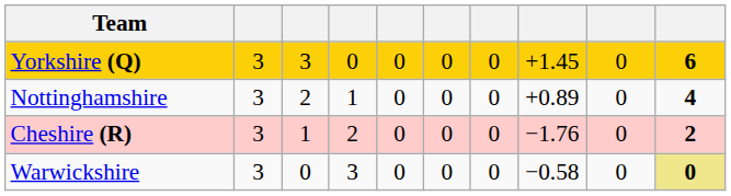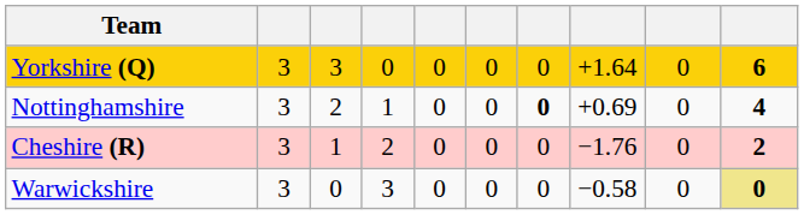 <table class="wikitable" style="text-align:center">
 <tr>
 <th width="150">Team</th>
 <th width="25"></th>
 <th width="25"></th>
 <th width="25"></th>
 <th width="25"></th>
 <th width="25"></th>
 <th width="25"></th>
 <th width="40"></th>
 <th width="40"></th>
 <th width="40"></th>
 </tr>
 <tr style="background:#fbd009">
 <td style="text-align:left"><a href='#'>Yorkshire</a> <strong>(Q)</strong></td>
 <td>3</td>
 <td>3</td>
 <td>0</td>
 <td>0</td>
 <td>0</td>
 <td>0</td>
-<td>+1.45</td>
+<td>+1.64</td>
 <td>0</td>
 <td><strong>6</strong></td>
 </tr>
 <tr>
 <td style="text-align:left"><a href='#'>Nottinghamshire</a></td>
 <td>3</td>
 <td>2</td>
 <td>1</td>
 <td>0</td>
 <td>0</td>
-<td>0</td>
-<td>+0.89</td>
+<td><strong>0</strong></td>
+<td>+0.69</td>
 <td>0</td>
 <td><strong>4</strong></td>
 </tr>
 <tr style="background:#ffcccc">
 <td style="text-align:left"><a href='#'>Cheshire</a> <strong>(R)</strong></td>
 <td>3</td>
 <td>1</td>
 <td>2</td>
 <td>0</td>
 <td>0</td>
 <td>0</td>
 <td>−1.76</td>
 <td>0</td>
 <td><strong>2</strong></td>
 </tr>
 <tr>
 <td style="text-align:left"><a href='#'>Warwickshire</a></td>
 <td>3</td>
 <td>0</td>
 <td>3</td>
 <td>0</td>
 <td>0</td>
 <td>0</td>
 <td>−0.58</td>
 <td>0</td>
 <td style="background: khaki;"><strong>0</strong></td>
 </tr>
 </table>
